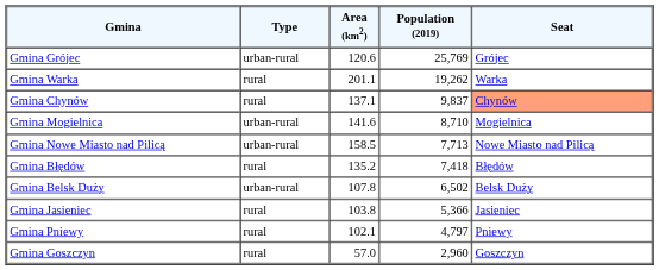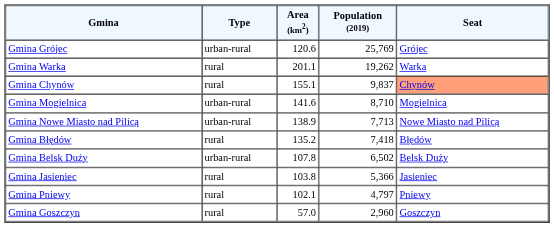 <table width="60%" border="2" cellpadding="3" cellspacing="0" style="font-size:90%;line-height:120%;">
 <tr bgcolor="F0F8FF">
 <td style="text-align:center;"><strong>Gmina</strong></td>
 <td style="text-align:center;"><strong>Type</strong></td>
 <td style="text-align:center;"><strong>Area<br><small>(km<sup>2</sup>)</small></strong></td>
 <td style="text-align:center;"><strong>Population<br><small>(2019)</small></strong></td>
 <td style="text-align:center;"><strong>Seat</strong></td>
 </tr>
 <tr>
 <td><a href='#'>Gmina Grójec</a></td>
 <td>urban-rural</td>
 <td style="text-align:right;">120.6</td>
 <td style="text-align:right;">25,769</td>
 <td><a href='#'>Grójec</a></td>
 </tr>
 <tr>
 <td><a href='#'>Gmina Warka</a></td>
 <td>rural</td>
 <td style="text-align:right;">201.1</td>
 <td style="text-align:right;">19,262</td>
 <td><a href='#'>Warka</a></td>
 </tr>
 <tr>
 <td><a href='#'>Gmina Chynów</a></td>
 <td>rural</td>
-<td style="text-align:right;">137.1</td>
+<td style="text-align:right;">155.1</td>
 <td style="text-align:right;">9,837</td>
 <td style="background: lightsalmon;"><a href='#'>Chynów</a></td>
 </tr>
 <tr>
 <td><a href='#'>Gmina Mogielnica</a></td>
 <td>urban-rural</td>
 <td style="text-align:right;">141.6</td>
 <td style="text-align:right;">8,710</td>
 <td><a href='#'>Mogielnica</a></td>
 </tr>
 <tr>
 <td><a href='#'>Gmina Nowe Miasto nad Pilicą</a></td>
 <td>urban-rural</td>
-<td style="text-align:right;">158.5</td>
+<td style="text-align:right;">138.9</td>
 <td style="text-align:right;">7,713</td>
 <td><a href='#'>Nowe Miasto nad Pilicą</a></td>
 </tr>
 <tr>
 <td><a href='#'>Gmina Błędów</a></td>
 <td>rural</td>
 <td style="text-align:right;">135.2</td>
 <td style="text-align:right;">7,418</td>
 <td><a href='#'>Błędów</a></td>
 </tr>
 <tr>
 <td><a href='#'>Gmina Belsk Duży</a></td>
 <td>urban-rural</td>
 <td style="text-align:right;">107.8</td>
 <td style="text-align:right;">6,502</td>
 <td><a href='#'>Belsk Duży</a></td>
 </tr>
 <tr>
 <td><a href='#'>Gmina Jasieniec</a></td>
 <td>rural</td>
 <td style="text-align:right;">103.8</td>
 <td style="text-align:right;">5,366</td>
 <td><a href='#'>Jasieniec</a></td>
 </tr>
 <tr>
 <td><a href='#'>Gmina Pniewy</a></td>
 <td>rural</td>
 <td style="text-align:right;">102.1</td>
 <td style="text-align:right;">4,797</td>
 <td><a href='#'>Pniewy</a></td>
 </tr>
 <tr>
 <td><a href='#'>Gmina Goszczyn</a></td>
 <td>rural</td>
 <td style="text-align:right;">57.0</td>
 <td style="text-align:right;">2,960</td>
 <td><a href='#'>Goszczyn</a></td>
 </tr>
 <tr>
 </tr>
 </table>
